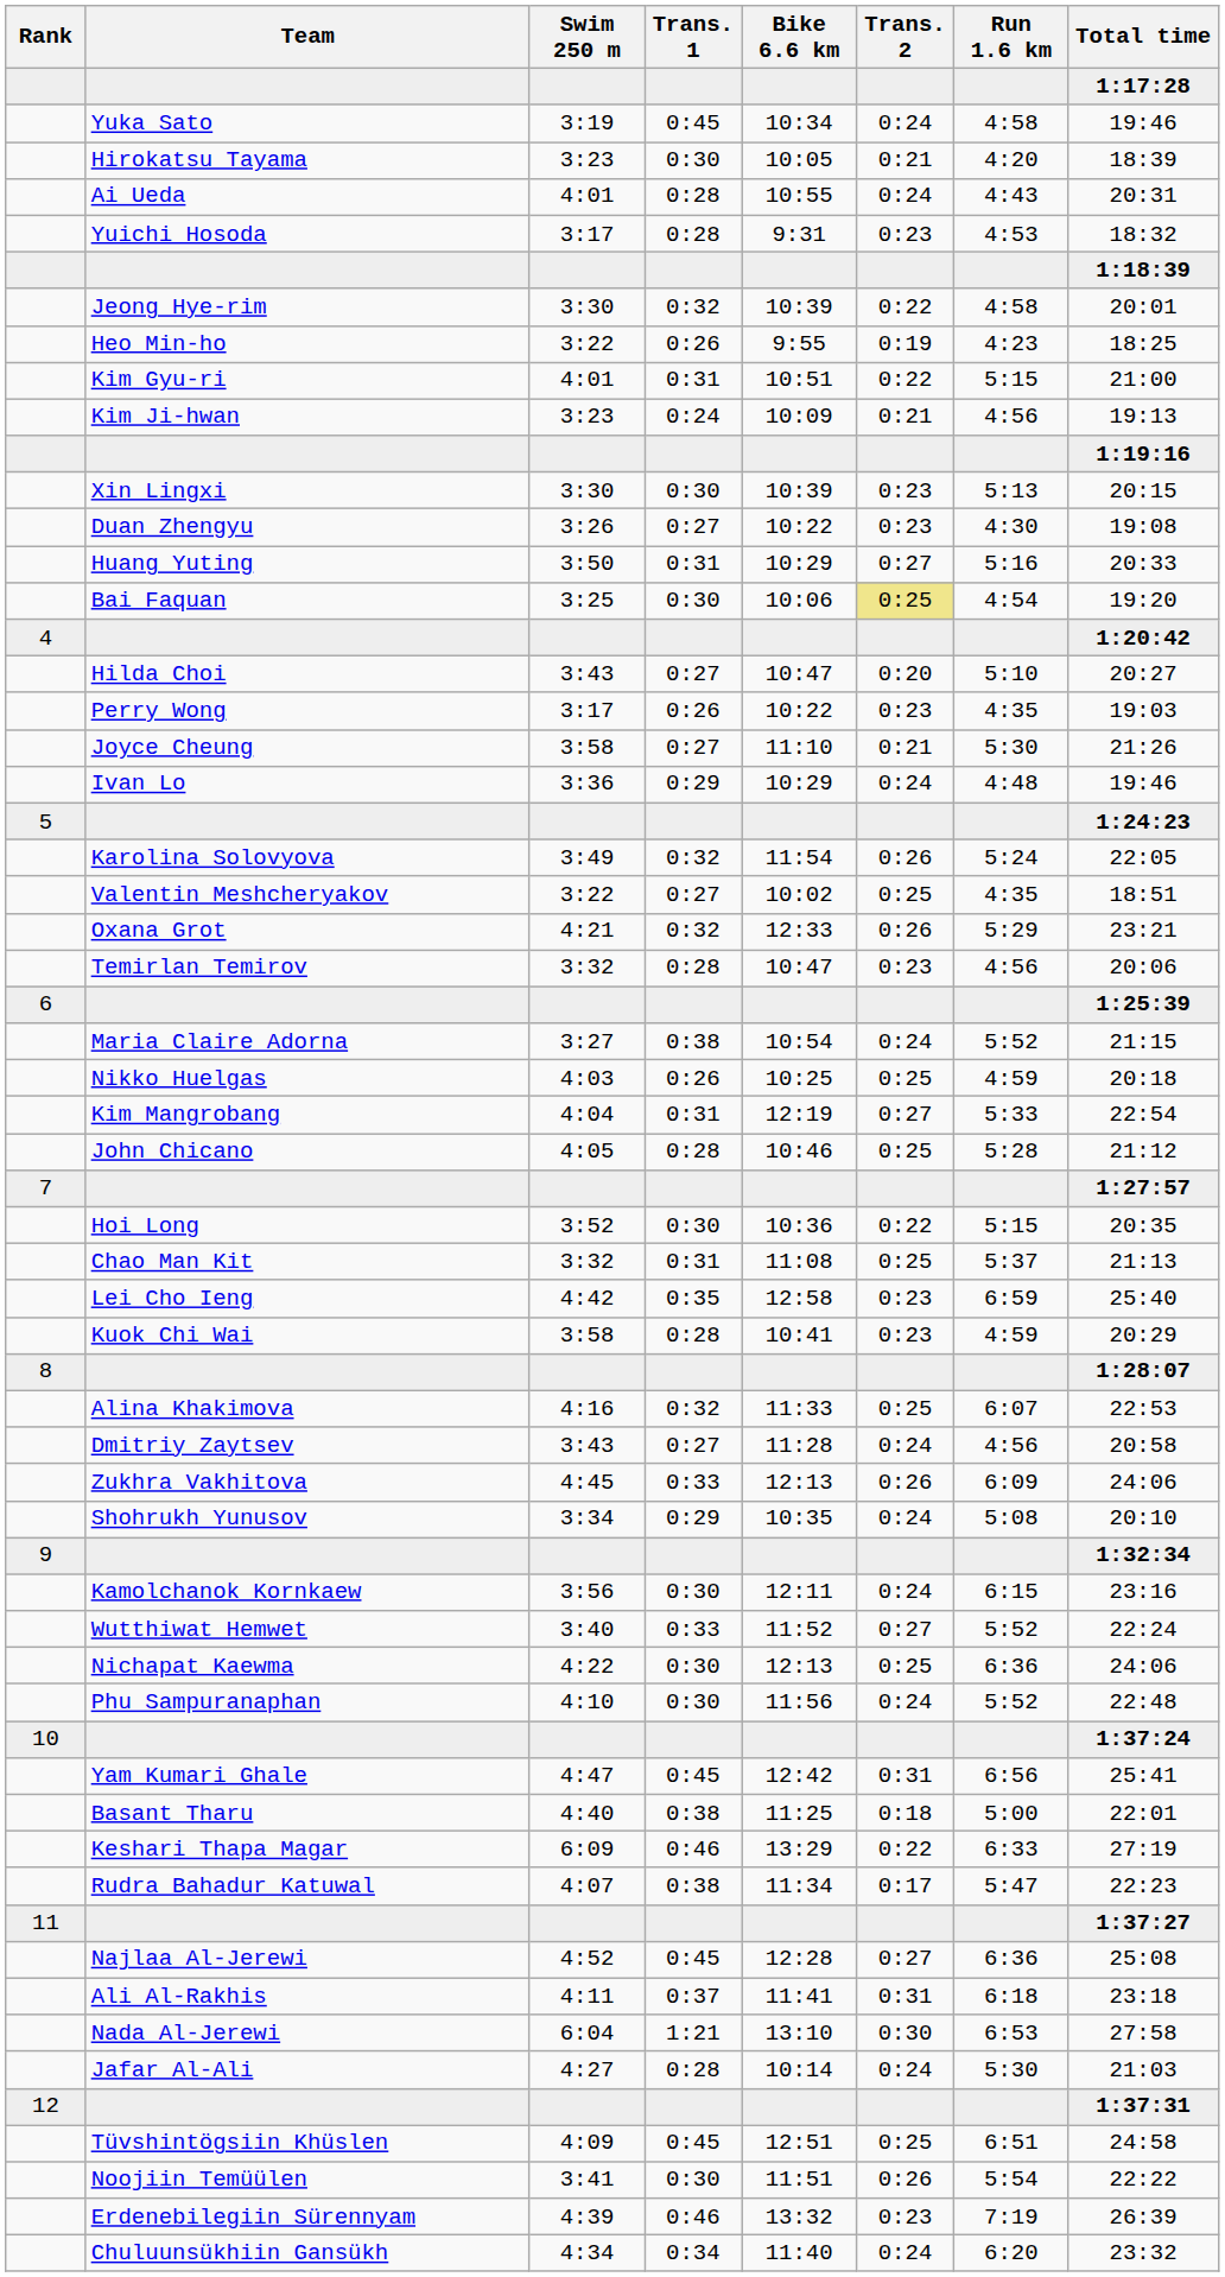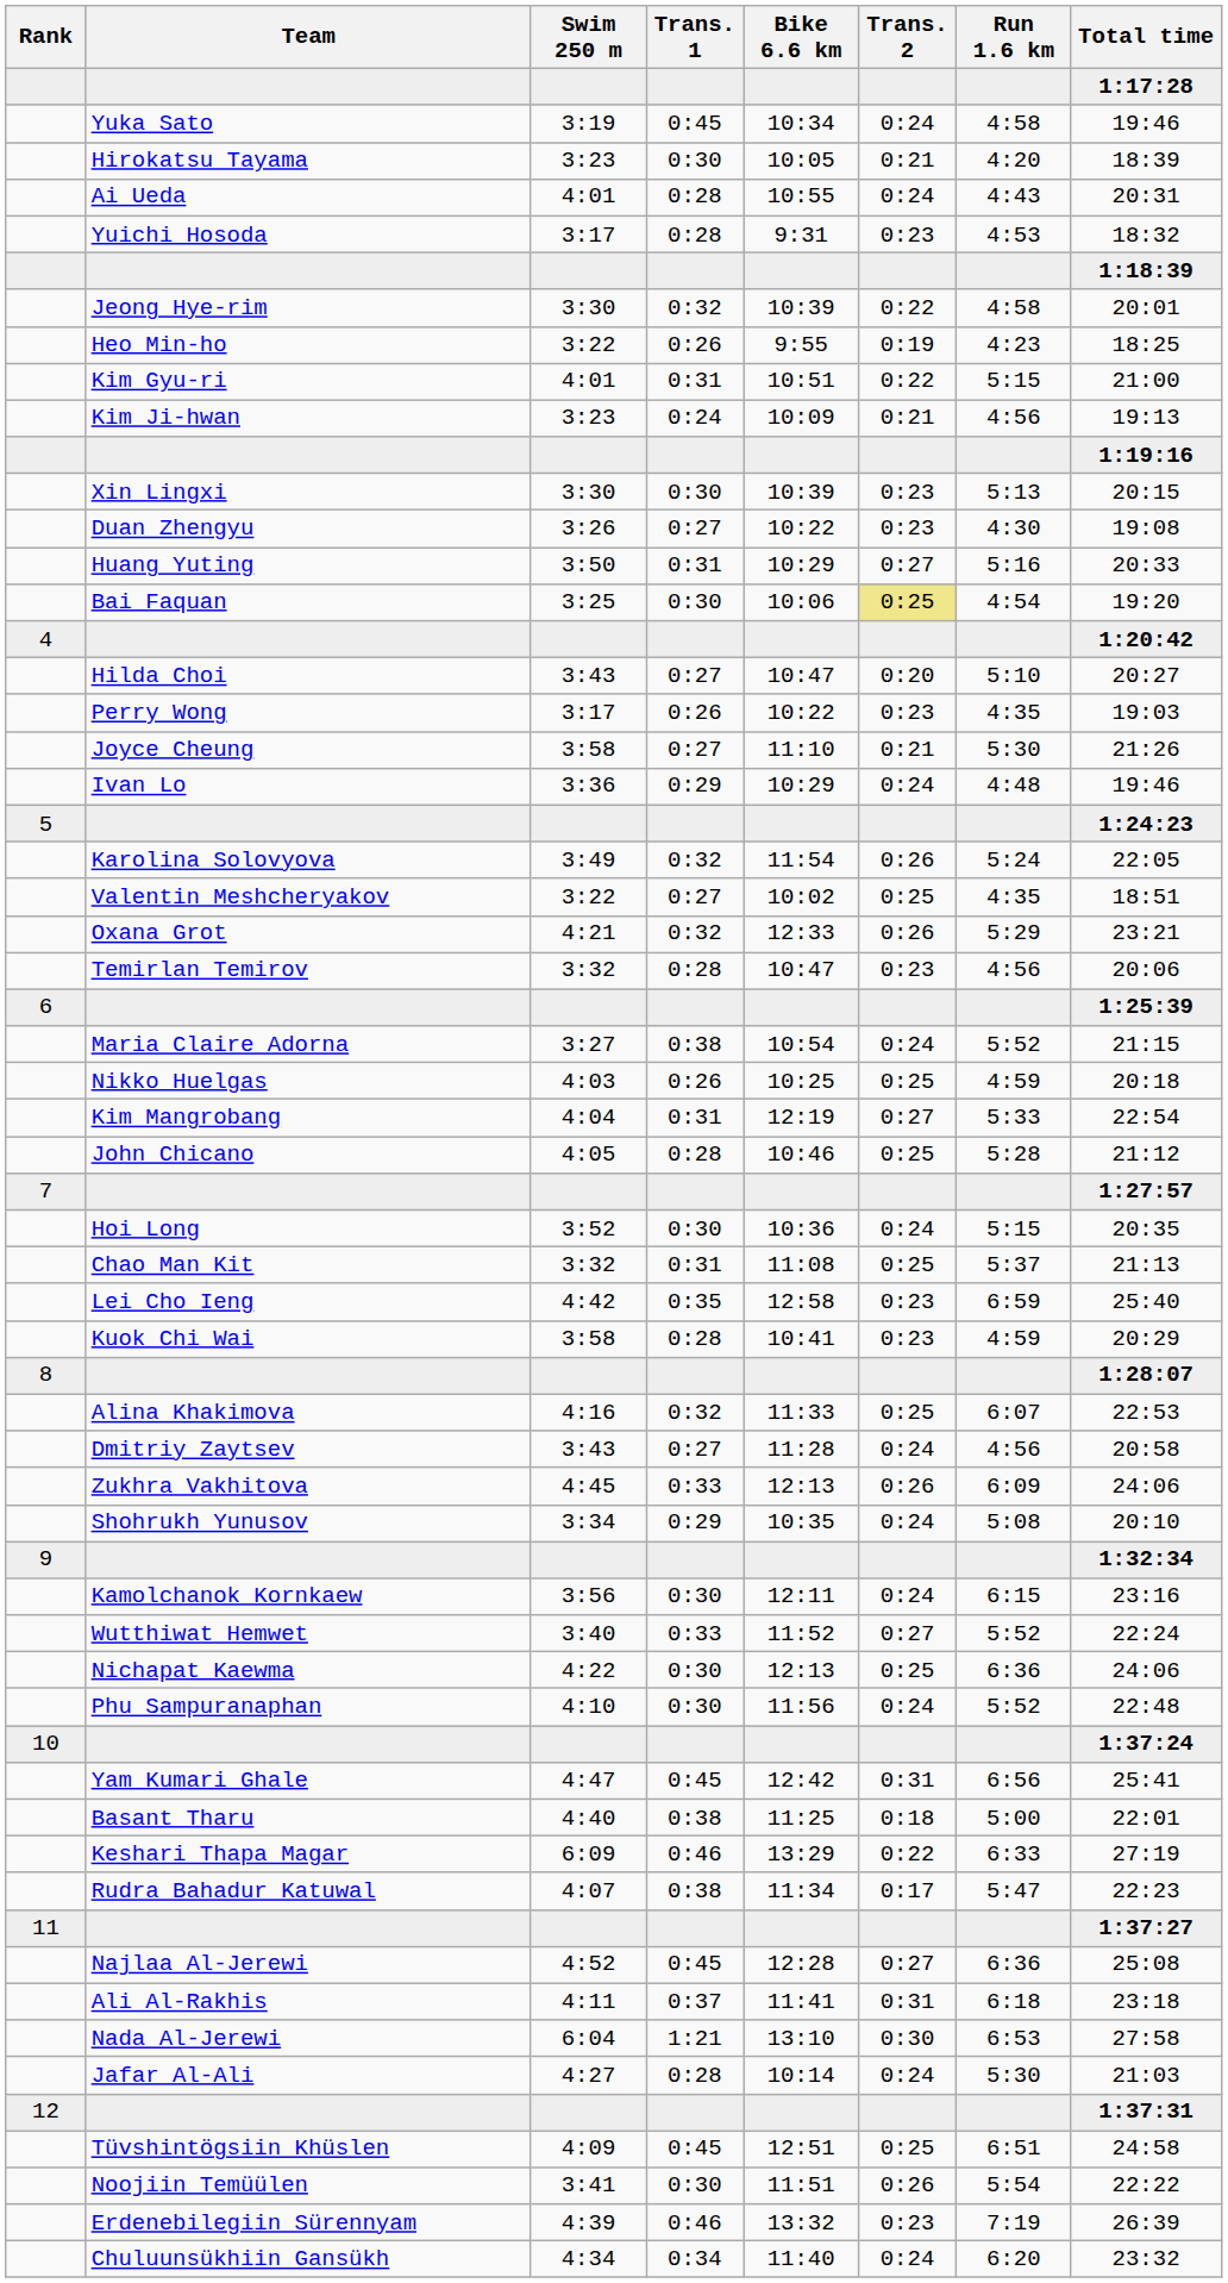 <table class=wikitable style="text-align:center">
 <tr>
 <th width=40>Rank</th>
 <th width=250>Team</th>
 <th width=60>Swim<br>250 m</th>
 <th width=50>Trans. 1</th>
 <th width=60>Bike<br>6.6 km</th>
 <th width=50>Trans. 2</th>
 <th width=60>Run<br>1.6 km</th>
 <th width=80>Total time</th>
 </tr>
 <tr bgcolor=eeeeee>
 <td></td>
 <td align=left></td>
 <td></td>
 <td></td>
 <td></td>
 <td></td>
 <td></td>
 <td><strong>1:17:28</strong></td>
 </tr>
 <tr>
 <td></td>
 <td align=left><a href='#'>Yuka Sato</a></td>
 <td>3:19</td>
 <td>0:45</td>
 <td>10:34</td>
 <td>0:24</td>
 <td>4:58</td>
 <td>19:46</td>
 </tr>
 <tr>
 <td></td>
 <td align=left><a href='#'>Hirokatsu Tayama</a></td>
 <td>3:23</td>
 <td>0:30</td>
 <td>10:05</td>
 <td>0:21</td>
 <td>4:20</td>
 <td>18:39</td>
 </tr>
 <tr>
 <td></td>
 <td align=left><a href='#'>Ai Ueda</a></td>
 <td>4:01</td>
 <td>0:28</td>
 <td>10:55</td>
 <td>0:24</td>
 <td>4:43</td>
 <td>20:31</td>
 </tr>
 <tr>
 <td></td>
 <td align=left><a href='#'>Yuichi Hosoda</a></td>
 <td>3:17</td>
 <td>0:28</td>
 <td>9:31</td>
 <td>0:23</td>
 <td>4:53</td>
 <td>18:32</td>
 </tr>
 <tr bgcolor=eeeeee>
 <td></td>
 <td align=left></td>
 <td></td>
 <td></td>
 <td></td>
 <td></td>
 <td></td>
 <td><strong>1:18:39</strong></td>
 </tr>
 <tr>
 <td></td>
 <td align=left><a href='#'>Jeong Hye-rim</a></td>
 <td>3:30</td>
 <td>0:32</td>
 <td>10:39</td>
 <td>0:22</td>
 <td>4:58</td>
 <td>20:01</td>
 </tr>
 <tr>
 <td></td>
 <td align=left><a href='#'>Heo Min-ho</a></td>
 <td>3:22</td>
 <td>0:26</td>
 <td>9:55</td>
 <td>0:19</td>
 <td>4:23</td>
 <td>18:25</td>
 </tr>
 <tr>
 <td></td>
 <td align=left><a href='#'>Kim Gyu-ri</a></td>
 <td>4:01</td>
 <td>0:31</td>
 <td>10:51</td>
 <td>0:22</td>
 <td>5:15</td>
 <td>21:00</td>
 </tr>
 <tr>
 <td></td>
 <td align=left><a href='#'>Kim Ji-hwan</a></td>
 <td>3:23</td>
 <td>0:24</td>
 <td>10:09</td>
 <td>0:21</td>
 <td>4:56</td>
 <td>19:13</td>
 </tr>
 <tr bgcolor=eeeeee>
 <td></td>
 <td align=left></td>
 <td></td>
 <td></td>
 <td></td>
 <td></td>
 <td></td>
 <td><strong>1:19:16</strong></td>
 </tr>
 <tr>
 <td></td>
 <td align=left><a href='#'>Xin Lingxi</a></td>
 <td>3:30</td>
 <td>0:30</td>
 <td>10:39</td>
 <td>0:23</td>
 <td>5:13</td>
 <td>20:15</td>
 </tr>
 <tr>
 <td></td>
 <td align=left><a href='#'>Duan Zhengyu</a></td>
 <td>3:26</td>
 <td>0:27</td>
 <td>10:22</td>
 <td>0:23</td>
 <td>4:30</td>
 <td>19:08</td>
 </tr>
 <tr>
 <td></td>
 <td align=left><a href='#'>Huang Yuting</a></td>
 <td>3:50</td>
 <td>0:31</td>
 <td>10:29</td>
 <td>0:27</td>
 <td>5:16</td>
 <td>20:33</td>
 </tr>
 <tr>
 <td></td>
 <td align=left><a href='#'>Bai Faquan</a></td>
 <td>3:25</td>
 <td>0:30</td>
 <td>10:06</td>
 <td style="background: khaki;">0:25</td>
 <td>4:54</td>
 <td>19:20</td>
 </tr>
 <tr bgcolor=eeeeee>
 <td>4</td>
 <td align=left></td>
 <td></td>
 <td></td>
 <td></td>
 <td></td>
 <td></td>
 <td><strong>1:20:42</strong></td>
 </tr>
 <tr>
 <td></td>
 <td align=left><a href='#'>Hilda Choi</a></td>
 <td>3:43</td>
 <td>0:27</td>
 <td>10:47</td>
 <td>0:20</td>
 <td>5:10</td>
 <td>20:27</td>
 </tr>
 <tr>
 <td></td>
 <td align=left><a href='#'>Perry Wong</a></td>
 <td>3:17</td>
 <td>0:26</td>
 <td>10:22</td>
 <td>0:23</td>
 <td>4:35</td>
 <td>19:03</td>
 </tr>
 <tr>
 <td></td>
 <td align=left><a href='#'>Joyce Cheung</a></td>
 <td>3:58</td>
 <td>0:27</td>
 <td>11:10</td>
 <td>0:21</td>
 <td>5:30</td>
 <td>21:26</td>
 </tr>
 <tr>
 <td></td>
 <td align=left><a href='#'>Ivan Lo</a></td>
 <td>3:36</td>
 <td>0:29</td>
 <td>10:29</td>
 <td>0:24</td>
 <td>4:48</td>
 <td>19:46</td>
 </tr>
 <tr bgcolor=eeeeee>
 <td>5</td>
 <td align=left></td>
 <td></td>
 <td></td>
 <td></td>
 <td></td>
 <td></td>
 <td><strong>1:24:23</strong></td>
 </tr>
 <tr>
 <td></td>
 <td align=left><a href='#'>Karolina Solovyova</a></td>
 <td>3:49</td>
 <td>0:32</td>
 <td>11:54</td>
 <td>0:26</td>
 <td>5:24</td>
 <td>22:05</td>
 </tr>
 <tr>
 <td></td>
 <td align=left><a href='#'>Valentin Meshcheryakov</a></td>
 <td>3:22</td>
 <td>0:27</td>
 <td>10:02</td>
 <td>0:25</td>
 <td>4:35</td>
 <td>18:51</td>
 </tr>
 <tr>
 <td></td>
 <td align=left><a href='#'>Oxana Grot</a></td>
 <td>4:21</td>
 <td>0:32</td>
 <td>12:33</td>
 <td>0:26</td>
 <td>5:29</td>
 <td>23:21</td>
 </tr>
 <tr>
 <td></td>
 <td align=left><a href='#'>Temirlan Temirov</a></td>
 <td>3:32</td>
 <td>0:28</td>
 <td>10:47</td>
 <td>0:23</td>
 <td>4:56</td>
 <td>20:06</td>
 </tr>
 <tr bgcolor=eeeeee>
 <td>6</td>
 <td align=left></td>
 <td></td>
 <td></td>
 <td></td>
 <td></td>
 <td></td>
 <td><strong>1:25:39</strong></td>
 </tr>
 <tr>
 <td></td>
 <td align=left><a href='#'>Maria Claire Adorna</a></td>
 <td>3:27</td>
 <td>0:38</td>
 <td>10:54</td>
 <td>0:24</td>
 <td>5:52</td>
 <td>21:15</td>
 </tr>
 <tr>
 <td></td>
 <td align=left><a href='#'>Nikko Huelgas</a></td>
 <td>4:03</td>
 <td>0:26</td>
 <td>10:25</td>
 <td>0:25</td>
 <td>4:59</td>
 <td>20:18</td>
 </tr>
 <tr>
 <td></td>
 <td align=left><a href='#'>Kim Mangrobang</a></td>
 <td>4:04</td>
 <td>0:31</td>
 <td>12:19</td>
 <td>0:27</td>
 <td>5:33</td>
 <td>22:54</td>
 </tr>
 <tr>
 <td></td>
 <td align=left><a href='#'>John Chicano</a></td>
 <td>4:05</td>
 <td>0:28</td>
 <td>10:46</td>
 <td>0:25</td>
 <td>5:28</td>
 <td>21:12</td>
 </tr>
 <tr bgcolor=eeeeee>
 <td>7</td>
 <td align=left></td>
 <td></td>
 <td></td>
 <td></td>
 <td></td>
 <td></td>
 <td><strong>1:27:57</strong></td>
 </tr>
 <tr>
 <td></td>
 <td align=left><a href='#'>Hoi Long</a></td>
 <td>3:52</td>
 <td>0:30</td>
 <td>10:36</td>
-<td>0:22</td>
+<td>0:24</td>
 <td>5:15</td>
 <td>20:35</td>
 </tr>
 <tr>
 <td></td>
 <td align=left><a href='#'>Chao Man Kit</a></td>
 <td>3:32</td>
 <td>0:31</td>
 <td>11:08</td>
 <td>0:25</td>
 <td>5:37</td>
 <td>21:13</td>
 </tr>
 <tr>
 <td></td>
 <td align=left><a href='#'>Lei Cho Ieng</a></td>
 <td>4:42</td>
 <td>0:35</td>
 <td>12:58</td>
 <td>0:23</td>
 <td>6:59</td>
 <td>25:40</td>
 </tr>
 <tr>
 <td></td>
 <td align=left><a href='#'>Kuok Chi Wai</a></td>
 <td>3:58</td>
 <td>0:28</td>
 <td>10:41</td>
 <td>0:23</td>
 <td>4:59</td>
 <td>20:29</td>
 </tr>
 <tr bgcolor=eeeeee>
 <td>8</td>
 <td align=left></td>
 <td></td>
 <td></td>
 <td></td>
 <td></td>
 <td></td>
 <td><strong>1:28:07</strong></td>
 </tr>
 <tr>
 <td></td>
 <td align=left><a href='#'>Alina Khakimova</a></td>
 <td>4:16</td>
 <td>0:32</td>
 <td>11:33</td>
 <td>0:25</td>
 <td>6:07</td>
 <td>22:53</td>
 </tr>
 <tr>
 <td></td>
 <td align=left><a href='#'>Dmitriy Zaytsev</a></td>
 <td>3:43</td>
 <td>0:27</td>
 <td>11:28</td>
 <td>0:24</td>
 <td>4:56</td>
 <td>20:58</td>
 </tr>
 <tr>
 <td></td>
 <td align=left><a href='#'>Zukhra Vakhitova</a></td>
 <td>4:45</td>
 <td>0:33</td>
 <td>12:13</td>
 <td>0:26</td>
 <td>6:09</td>
 <td>24:06</td>
 </tr>
 <tr>
 <td></td>
 <td align=left><a href='#'>Shohrukh Yunusov</a></td>
 <td>3:34</td>
 <td>0:29</td>
 <td>10:35</td>
 <td>0:24</td>
 <td>5:08</td>
 <td>20:10</td>
 </tr>
 <tr bgcolor=eeeeee>
 <td>9</td>
 <td align=left></td>
 <td></td>
 <td></td>
 <td></td>
 <td></td>
 <td></td>
 <td><strong>1:32:34</strong></td>
 </tr>
 <tr>
 <td></td>
 <td align=left><a href='#'>Kamolchanok Kornkaew</a></td>
 <td>3:56</td>
 <td>0:30</td>
 <td>12:11</td>
 <td>0:24</td>
 <td>6:15</td>
 <td>23:16</td>
 </tr>
 <tr>
 <td></td>
 <td align=left><a href='#'>Wutthiwat Hemwet</a></td>
 <td>3:40</td>
 <td>0:33</td>
 <td>11:52</td>
 <td>0:27</td>
 <td>5:52</td>
 <td>22:24</td>
 </tr>
 <tr>
 <td></td>
 <td align=left><a href='#'>Nichapat Kaewma</a></td>
 <td>4:22</td>
 <td>0:30</td>
 <td>12:13</td>
 <td>0:25</td>
 <td>6:36</td>
 <td>24:06</td>
 </tr>
 <tr>
 <td></td>
 <td align=left><a href='#'>Phu Sampuranaphan</a></td>
 <td>4:10</td>
 <td>0:30</td>
 <td>11:56</td>
 <td>0:24</td>
 <td>5:52</td>
 <td>22:48</td>
 </tr>
 <tr bgcolor=eeeeee>
 <td>10</td>
 <td align=left></td>
 <td></td>
 <td></td>
 <td></td>
 <td></td>
 <td></td>
 <td><strong>1:37:24</strong></td>
 </tr>
 <tr>
 <td></td>
 <td align=left><a href='#'>Yam Kumari Ghale</a></td>
 <td>4:47</td>
 <td>0:45</td>
 <td>12:42</td>
 <td>0:31</td>
 <td>6:56</td>
 <td>25:41</td>
 </tr>
 <tr>
 <td></td>
 <td align=left><a href='#'>Basant Tharu</a></td>
 <td>4:40</td>
 <td>0:38</td>
 <td>11:25</td>
 <td>0:18</td>
 <td>5:00</td>
 <td>22:01</td>
 </tr>
 <tr>
 <td></td>
 <td align=left><a href='#'>Keshari Thapa Magar</a></td>
 <td>6:09</td>
 <td>0:46</td>
 <td>13:29</td>
 <td>0:22</td>
 <td>6:33</td>
 <td>27:19</td>
 </tr>
 <tr>
 <td></td>
 <td align=left><a href='#'>Rudra Bahadur Katuwal</a></td>
 <td>4:07</td>
 <td>0:38</td>
 <td>11:34</td>
 <td>0:17</td>
 <td>5:47</td>
 <td>22:23</td>
 </tr>
 <tr bgcolor=eeeeee>
 <td>11</td>
 <td align=left></td>
 <td></td>
 <td></td>
 <td></td>
 <td></td>
 <td></td>
 <td><strong>1:37:27</strong></td>
 </tr>
 <tr>
 <td></td>
 <td align=left><a href='#'>Najlaa Al-Jerewi</a></td>
 <td>4:52</td>
 <td>0:45</td>
 <td>12:28</td>
 <td>0:27</td>
 <td>6:36</td>
 <td>25:08</td>
 </tr>
 <tr>
 <td></td>
 <td align=left><a href='#'>Ali Al-Rakhis</a></td>
 <td>4:11</td>
 <td>0:37</td>
 <td>11:41</td>
 <td>0:31</td>
 <td>6:18</td>
 <td>23:18</td>
 </tr>
 <tr>
 <td></td>
 <td align=left><a href='#'>Nada Al-Jerewi</a></td>
 <td>6:04</td>
 <td>1:21</td>
 <td>13:10</td>
 <td>0:30</td>
 <td>6:53</td>
 <td>27:58</td>
 </tr>
 <tr>
 <td></td>
 <td align=left><a href='#'>Jafar Al-Ali</a></td>
 <td>4:27</td>
 <td>0:28</td>
 <td>10:14</td>
 <td>0:24</td>
 <td>5:30</td>
 <td>21:03</td>
 </tr>
 <tr bgcolor=eeeeee>
 <td>12</td>
 <td align=left></td>
 <td></td>
 <td></td>
 <td></td>
 <td></td>
 <td></td>
 <td><strong>1:37:31</strong></td>
 </tr>
 <tr>
 <td></td>
 <td align=left><a href='#'>Tüvshintögsiin Khüslen</a></td>
 <td>4:09</td>
 <td>0:45</td>
 <td>12:51</td>
 <td>0:25</td>
 <td>6:51</td>
 <td>24:58</td>
 </tr>
 <tr>
 <td></td>
 <td align=left><a href='#'>Noojiin Temüülen</a></td>
 <td>3:41</td>
 <td>0:30</td>
 <td>11:51</td>
 <td>0:26</td>
 <td>5:54</td>
 <td>22:22</td>
 </tr>
 <tr>
 <td></td>
 <td align=left><a href='#'>Erdenebilegiin Sürennyam</a></td>
 <td>4:39</td>
 <td>0:46</td>
 <td>13:32</td>
 <td>0:23</td>
 <td>7:19</td>
 <td>26:39</td>
 </tr>
 <tr>
 <td></td>
 <td align=left><a href='#'>Chuluunsükhiin Gansükh</a></td>
 <td>4:34</td>
 <td>0:34</td>
 <td>11:40</td>
 <td>0:24</td>
 <td>6:20</td>
 <td>23:32</td>
 </tr>
 </table>
